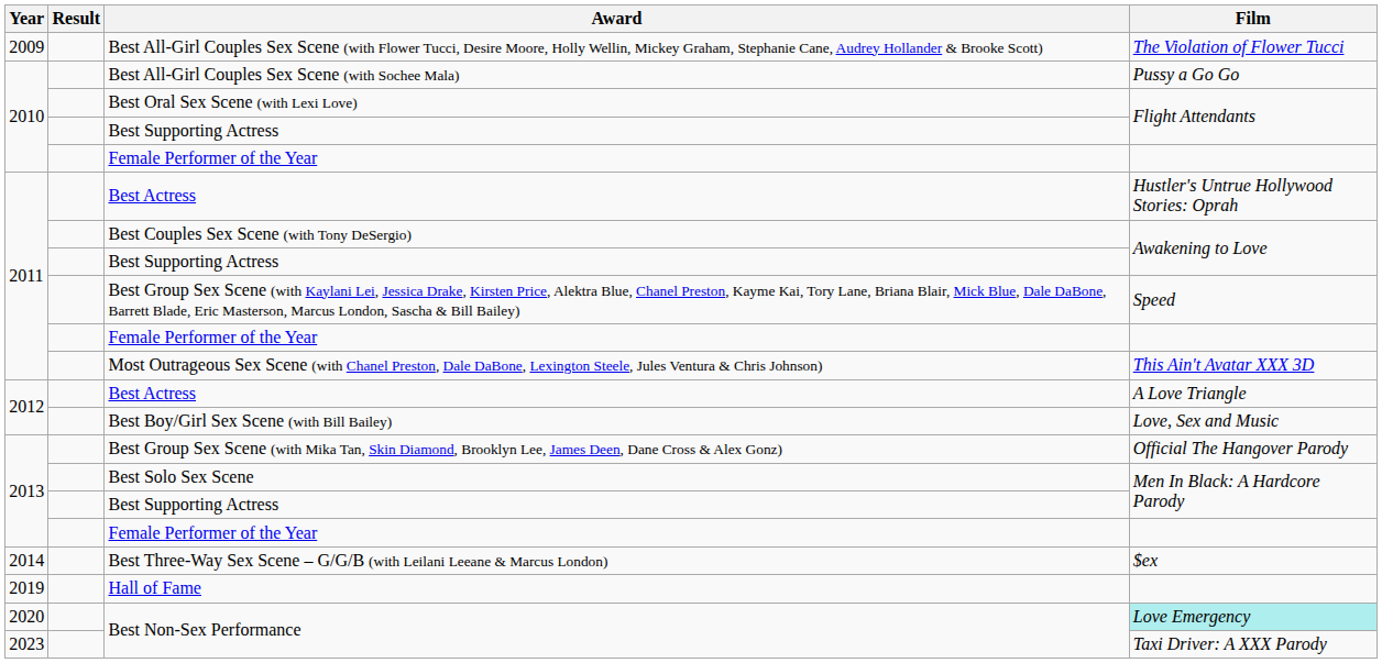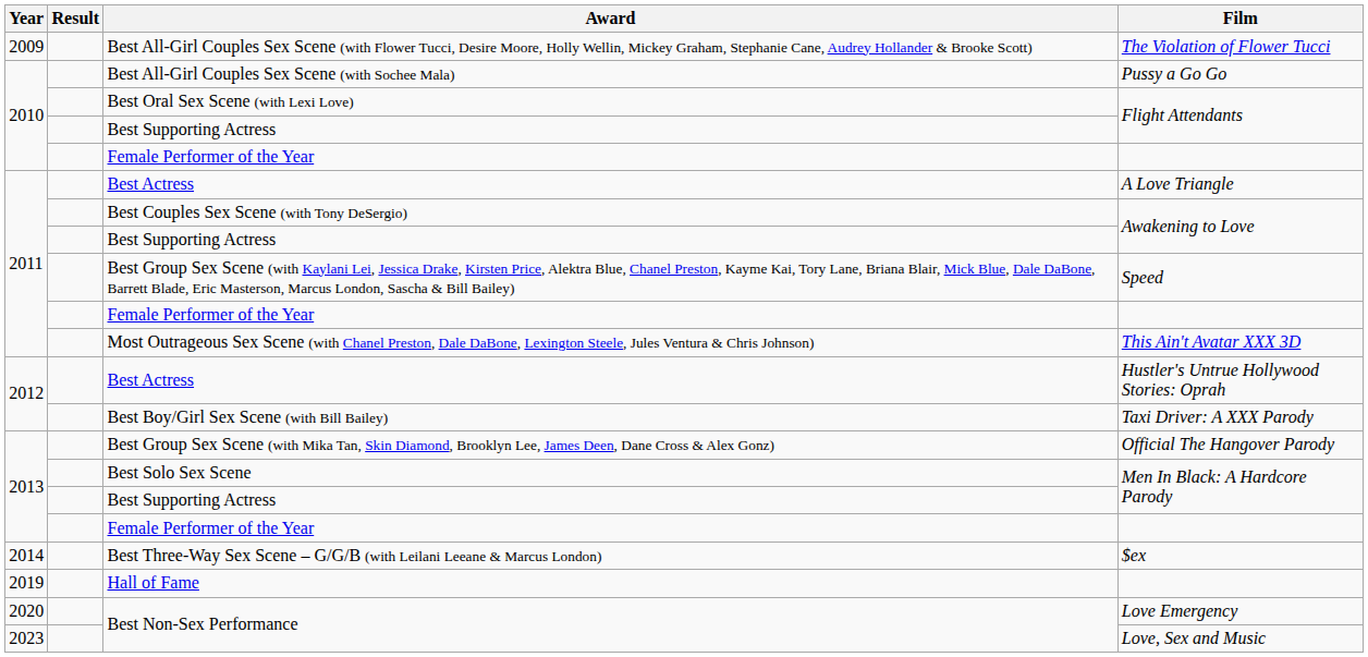 <table class="wikitable">
 <tr>
 <th>Year</th>
 <th>Result</th>
 <th>Award</th>
 <th>Film</th>
 </tr>
 <tr>
 <td>2009</td>
 <td></td>
 <td>Best All-Girl Couples Sex Scene <small>(with Flower Tucci, Desire Moore, Holly Wellin, Mickey Graham, Stephanie Cane, <a href='#'>Audrey Hollander</a> & Brooke Scott)</small></td>
 <td><em><a href='#'>The Violation of Flower Tucci</a></em></td>
 </tr>
 <tr>
 <td rowspan="4">2010</td>
 <td></td>
 <td>Best All-Girl Couples Sex Scene <small>(with Sochee Mala)</small></td>
 <td><em>Pussy a Go Go</em></td>
 </tr>
 <tr>
 <td></td>
 <td>Best Oral Sex Scene <small>(with Lexi Love)</small></td>
 <td rowspan="2"><em>Flight Attendants</em></td>
 </tr>
 <tr>
 <td></td>
 <td>Best Supporting Actress</td>
 </tr>
 <tr>
 <td></td>
 <td><a href='#'>Female Performer of the Year</a></td>
 <td></td>
 </tr>
 <tr>
 <td rowspan="6">2011</td>
 <td></td>
 <td><a href='#'>Best Actress</a></td>
-<td><em>Hustler's Untrue Hollywood Stories: Oprah</em></td>
+<td><em>A Love Triangle</em></td>
 </tr>
 <tr>
 <td></td>
 <td>Best Couples Sex Scene <small>(with Tony DeSergio)</small></td>
 <td rowspan="2"><em>Awakening to Love</em></td>
 </tr>
 <tr>
 <td></td>
 <td>Best Supporting Actress</td>
 </tr>
 <tr>
 <td></td>
 <td>Best Group Sex Scene <small>(with <a href='#'>Kaylani Lei</a>, <a href='#'>Jessica Drake</a>, <a href='#'>Kirsten Price</a>, Alektra Blue, <a href='#'>Chanel Preston</a>, Kayme Kai, Tory Lane, Briana Blair, <a href='#'>Mick Blue</a>, <a href='#'>Dale DaBone</a>, Barrett Blade, Eric Masterson, Marcus London, Sascha & Bill Bailey)</small></td>
 <td><em>Speed</em></td>
 </tr>
 <tr>
 <td></td>
 <td><a href='#'>Female Performer of the Year</a></td>
 <td></td>
 </tr>
 <tr>
 <td></td>
 <td>Most Outrageous Sex Scene <small>(with <a href='#'>Chanel Preston</a>, <a href='#'>Dale DaBone</a>, <a href='#'>Lexington Steele</a>, Jules Ventura & Chris Johnson)</small></td>
 <td><em><a href='#'>This Ain't Avatar XXX 3D</a></em></td>
 </tr>
 <tr>
 <td rowspan="2">2012</td>
 <td></td>
 <td><a href='#'>Best Actress</a></td>
-<td><em>A Love Triangle</em></td>
+<td><em>Hustler's Untrue Hollywood Stories: Oprah</em></td>
 </tr>
 <tr>
 <td></td>
 <td>Best Boy/Girl Sex Scene <small>(with Bill Bailey)</small></td>
-<td><em>Love, Sex and Music</em></td>
+<td><em>Taxi Driver: A XXX Parody</em></td>
 </tr>
 <tr>
 <td rowspan="4">2013</td>
 <td></td>
 <td>Best Group Sex Scene <small>(with Mika Tan, <a href='#'>Skin Diamond</a>, Brooklyn Lee, <a href='#'>James Deen</a>, Dane Cross & Alex Gonz)</small></td>
 <td><em>Official The Hangover Parody</em></td>
 </tr>
 <tr>
 <td></td>
 <td>Best Solo Sex Scene</td>
 <td rowspan="2"><em>Men In Black: A Hardcore Parody</em></td>
 </tr>
 <tr>
 <td></td>
 <td>Best Supporting Actress</td>
 </tr>
 <tr>
 <td></td>
 <td><a href='#'>Female Performer of the Year</a></td>
 <td></td>
 </tr>
 <tr>
 <td>2014</td>
 <td></td>
 <td>Best Three-Way Sex Scene – G/G/B <small>(with Leilani Leeane & Marcus London)</small></td>
 <td><em>$ex</em></td>
 </tr>
 <tr>
 <td>2019</td>
 <td></td>
 <td><a href='#'>Hall of Fame</a></td>
 <td></td>
 </tr>
 <tr>
 <td>2020</td>
 <td></td>
 <td rowspan=2>Best Non-Sex Performance</td>
-<td style="background: paleturquoise;"><em>Love Emergency</em></td>
+<td><em>Love Emergency</em></td>
 </tr>
 <tr>
 <td>2023</td>
 <td></td>
-<td><em>Taxi Driver: A XXX Parody</em></td>
+<td><em>Love, Sex and Music</em></td>
 </tr>
 </table>
